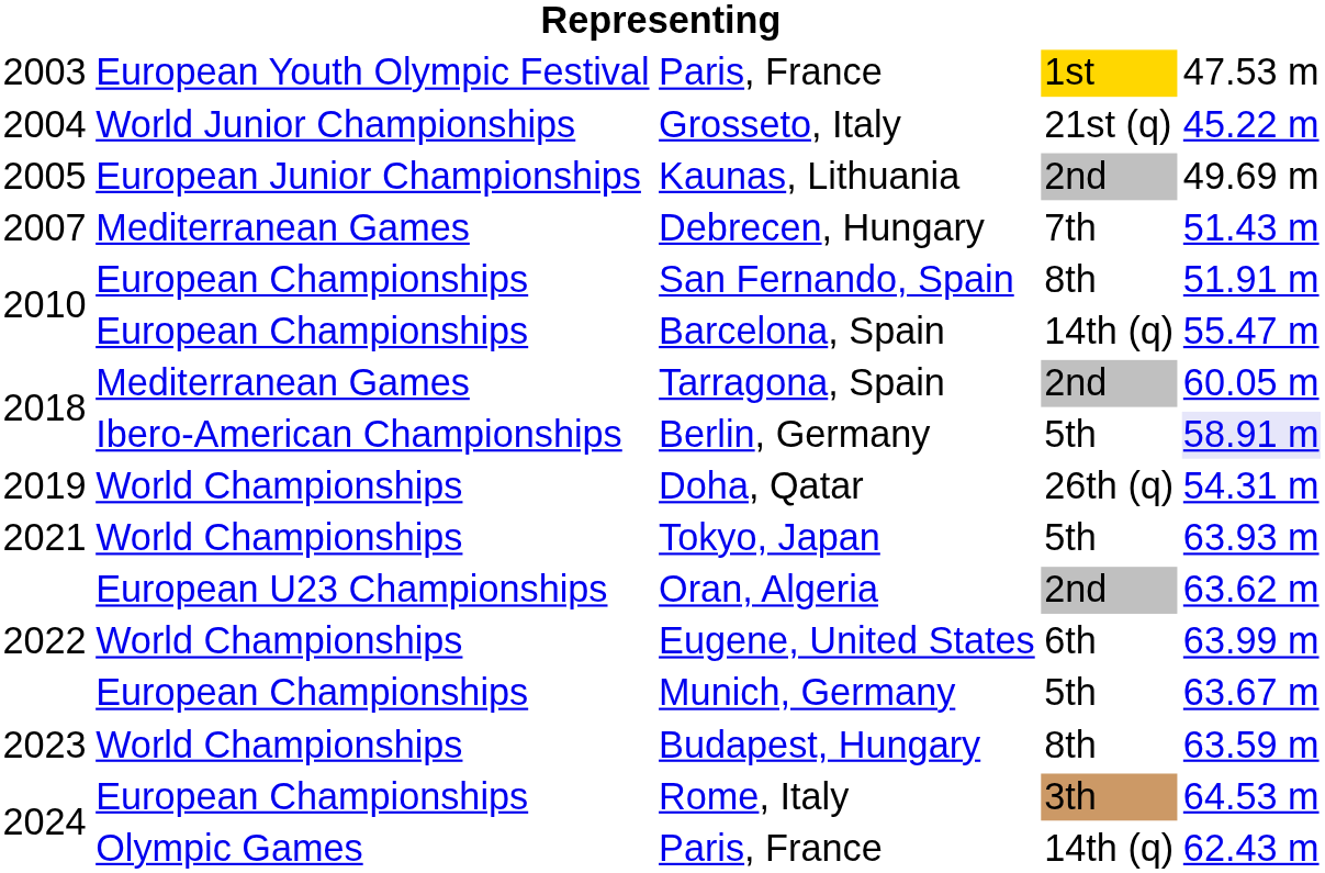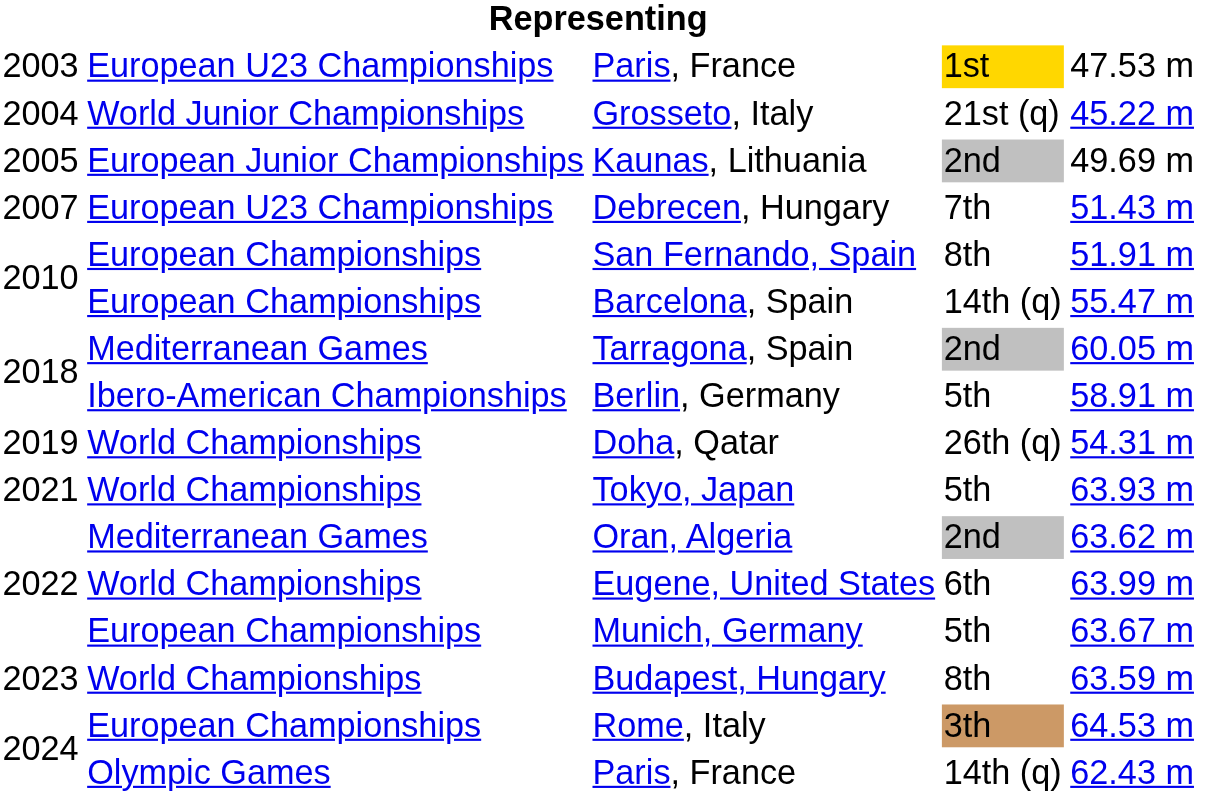 <table>
 <tr>
 <th colspan="6">Representing </th>
 </tr>
 <tr>
 <td>2003</td>
-<td><a href='#'>European Youth Olympic Festival</a></td>
+<td><a href='#'>European U23 Championships</a></td>
 <td><a href='#'>Paris</a>, France</td>
 <td bgcolor=gold>1st</td>
 <td>47.53 m</td>
 </tr>
 <tr>
 <td>2004</td>
 <td><a href='#'>World Junior Championships</a></td>
 <td><a href='#'>Grosseto</a>, Italy</td>
 <td>21st (q)</td>
 <td><a href='#'>45.22 m</a></td>
 </tr>
 <tr>
 <td>2005</td>
 <td><a href='#'>European Junior Championships</a></td>
 <td><a href='#'>Kaunas</a>, Lithuania</td>
 <td bgcolor=silver>2nd</td>
 <td>49.69 m</td>
 </tr>
 <tr>
 <td>2007</td>
-<td><a href='#'>Mediterranean Games</a></td>
+<td><a href='#'>European U23 Championships</a></td>
 <td><a href='#'>Debrecen</a>, Hungary</td>
 <td>7th</td>
 <td><a href='#'>51.43 m</a></td>
 </tr>
 <tr>
 <td rowspan=2>2010</td>
 <td><a href='#'>European Championships</a></td>
 <td><a href='#'>San Fernando, Spain</a></td>
 <td>8th</td>
 <td><a href='#'>51.91 m</a></td>
 </tr>
 <tr>
 <td><a href='#'>European Championships</a></td>
 <td><a href='#'>Barcelona</a>, Spain</td>
 <td>14th (q)</td>
 <td><a href='#'>55.47 m</a></td>
 </tr>
 <tr>
 <td rowspan=2>2018</td>
 <td><a href='#'>Mediterranean Games</a></td>
 <td><a href='#'>Tarragona</a>, Spain</td>
 <td bgcolor=silver>2nd</td>
 <td><a href='#'>60.05 m</a></td>
 </tr>
 <tr>
 <td><a href='#'>Ibero-American Championships</a></td>
 <td><a href='#'>Berlin</a>, Germany</td>
 <td>5th</td>
-<td style="background: lavender;"><a href='#'>58.91 m</a></td>
+<td><a href='#'>58.91 m</a></td>
 </tr>
 <tr>
 <td>2019</td>
 <td><a href='#'>World Championships</a></td>
 <td><a href='#'>Doha</a>, Qatar</td>
 <td>26th (q)</td>
 <td><a href='#'>54.31 m</a></td>
 </tr>
 <tr>
 <td>2021</td>
 <td><a href='#'>World Championships</a></td>
 <td><a href='#'>Tokyo, Japan</a></td>
 <td>5th</td>
 <td><a href='#'>63.93 m</a></td>
 </tr>
 <tr>
 <td rowspan=3>2022</td>
-<td><a href='#'>European U23 Championships</a></td>
+<td><a href='#'>Mediterranean Games</a></td>
 <td><a href='#'>Oran, Algeria</a></td>
 <td bgcolor=silver>2nd</td>
 <td><a href='#'>63.62 m</a></td>
 </tr>
 <tr>
 <td><a href='#'>World Championships</a></td>
 <td><a href='#'>Eugene, United States</a></td>
 <td>6th</td>
 <td><a href='#'>63.99 m</a></td>
 </tr>
 <tr>
 <td><a href='#'>European Championships</a></td>
 <td><a href='#'>Munich, Germany</a></td>
 <td>5th</td>
 <td><a href='#'>63.67 m</a></td>
 </tr>
 <tr>
 <td>2023</td>
 <td><a href='#'>World Championships</a></td>
 <td><a href='#'>Budapest, Hungary</a></td>
 <td>8th</td>
 <td><a href='#'>63.59 m</a></td>
 </tr>
 <tr>
 <td rowspan=2>2024</td>
 <td><a href='#'>European Championships</a></td>
 <td><a href='#'>Rome</a>, Italy</td>
 <td bgcolor=cc9966>3th</td>
 <td><a href='#'>64.53 m</a></td>
 </tr>
 <tr>
 <td><a href='#'>Olympic Games</a></td>
 <td><a href='#'>Paris</a>, France</td>
 <td>14th (q)</td>
 <td><a href='#'>62.43 m</a></td>
 </tr>
 </table>
